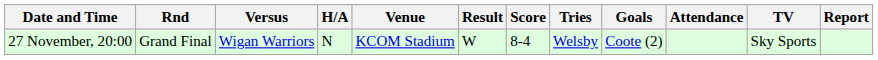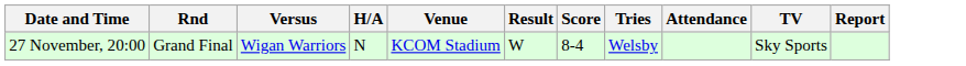 <table class="wikitable" style="font-size:85%;">
 <tr>
 <th>Date and Time</th>
 <th>Rnd</th>
 <th>Versus</th>
 <th>H/A</th>
 <th>Venue</th>
 <th>Result</th>
 <th>Score</th>
 <th>Tries</th>
-<th>Goals</th>
 <th>Attendance</th>
 <th>TV</th>
 <th>Report</th>
 </tr>
 <tr style="background:#ddffdd;" width=20 | >
 <td>27 November, 20:00</td>
 <td>Grand Final</td>
 <td> <a href='#'>Wigan Warriors</a></td>
 <td>N</td>
 <td><a href='#'>KCOM Stadium</a></td>
 <td>W</td>
 <td>8-4</td>
 <td><a href='#'>Welsby</a></td>
-<td><a href='#'>Coote</a> (2)</td>
 <td></td>
 <td>Sky Sports</td>
 <td></td>
 </tr>
 </table>
